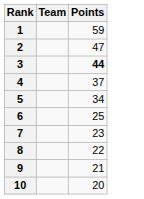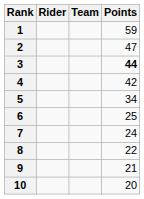 <table class="wikitable">
 <tr>
 <th scope="col">Rank</th>
+<th scope="col">Rider</th>
 <th scope="col">Team</th>
 <th scope="col">Points</th>
 </tr>
 <tr>
 <th scope="row">1</th>
+<td> </td>
 <td></td>
 <td style="text-align:right;">59</td>
 </tr>
 <tr>
 <th scope="row">2</th>
+<td> </td>
 <td></td>
 <td style="text-align:right;">47</td>
 </tr>
 <tr>
 <th scope="row">3</th>
 <td></td>
+<td></td>
 <td style="text-align:right;"><strong>44</strong></td>
 </tr>
 <tr>
 <th scope="row">4</th>
 <td></td>
-<td style="text-align:right;">37</td>
+<td></td>
+<td style="text-align:right;">42</td>
 </tr>
 <tr>
 <th scope="row">5</th>
+<td></td>
 <td></td>
 <td style="text-align:right;">34</td>
 </tr>
 <tr>
 <th scope="row">6</th>
 <td></td>
+<td></td>
 <td style="text-align:right;">25</td>
 </tr>
 <tr>
 <th scope="row">7</th>
 <td></td>
-<td style="text-align:right;">23</td>
+<td></td>
+<td style="text-align:right;">24</td>
 </tr>
 <tr>
 <th scope="row">8</th>
+<td></td>
 <td></td>
 <td style="text-align:right;">22</td>
 </tr>
 <tr>
 <th scope="row">9</th>
+<td> </td>
 <td></td>
 <td style="text-align:right;">21</td>
 </tr>
 <tr>
 <th scope="row">10</th>
 <td></td>
+<td></td>
 <td style="text-align:right;">20</td>
 </tr>
 </table>
